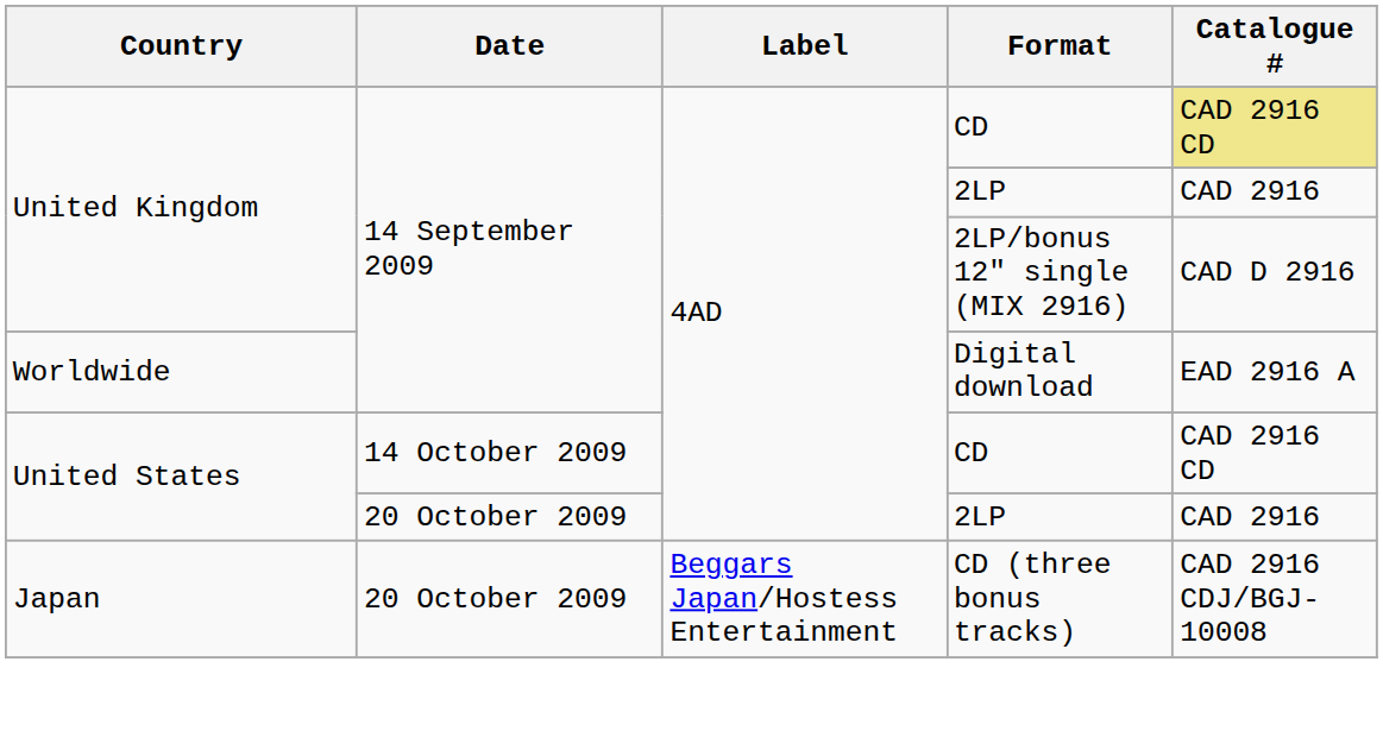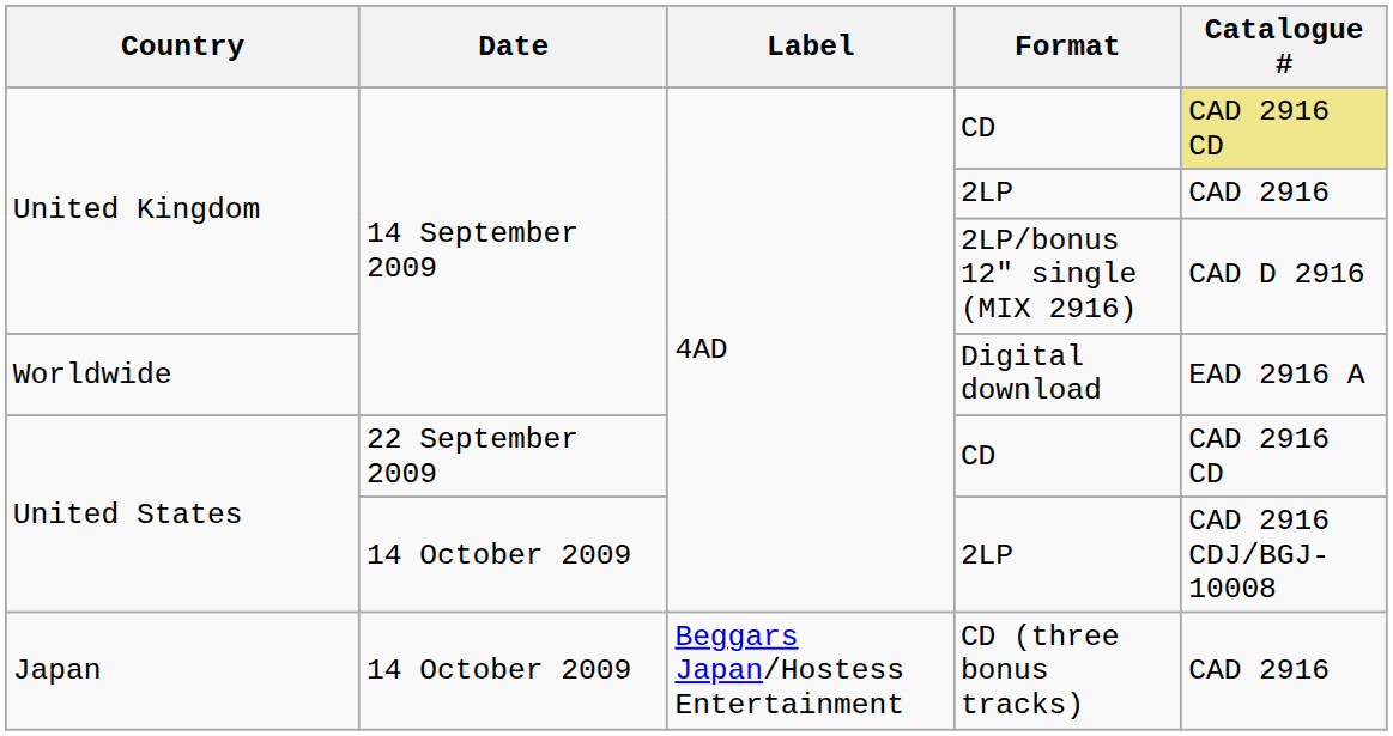 <table class="wikitable">
 <tr>
 <th style="width:150px;">Country</th>
 <th style="width:130px;">Date</th>
 <th style="width:120px;">Label</th>
 <th>Format</th>
 <th>Catalogue #</th>
 </tr>
 <tr>
 <td rowspan="3">United Kingdom</td>
 <td rowspan="4">14 September 2009</td>
 <td rowspan="6">4AD</td>
 <td>CD</td>
 <td style="background: khaki;">CAD 2916 CD</td>
 </tr>
 <tr>
 <td>2LP</td>
 <td>CAD 2916</td>
 </tr>
 <tr>
 <td>2LP/bonus 12" single (MIX 2916)</td>
 <td>CAD D 2916</td>
 </tr>
 <tr>
 <td>Worldwide</td>
 <td>Digital download</td>
 <td>EAD 2916 A</td>
 </tr>
 <tr>
 <td rowspan="2">United States</td>
-<td>14 October 2009</td>
+<td>22 September 2009</td>
 <td>CD</td>
 <td>CAD 2916 CD</td>
 </tr>
 <tr>
-<td>20 October 2009</td>
+<td>14 October 2009</td>
 <td>2LP</td>
-<td>CAD 2916</td>
+<td>CAD 2916 CDJ/BGJ-10008</td>
 </tr>
 <tr>
 <td>Japan</td>
-<td>20 October 2009</td>
+<td>14 October 2009</td>
 <td><a href='#'>Beggars Japan</a>/Hostess Entertainment</td>
 <td>CD (three bonus tracks)</td>
-<td>CAD 2916 CDJ/BGJ-10008</td>
+<td>CAD 2916</td>
 </tr>
 </table>
